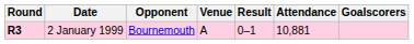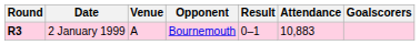 <table class="wikitable">
 <tr>
 <th>Round</th>
 <th>Date</th>
+<th>Venue</th>
 <th>Opponent</th>
-<th>Venue</th>
 <th>Result</th>
 <th>Attendance</th>
 <th>Goalscorers</th>
 </tr>
 <tr style="background-color: #ffd0e3;">
 <td><strong>R3</strong></td>
 <td>2 January 1999</td>
+<td>A</td>
 <td><a href='#'>Bournemouth</a></td>
-<td>A</td>
 <td>0–1</td>
-<td>10,881</td>
+<td>10,883</td>
 <td></td>
 </tr>
 </table>
